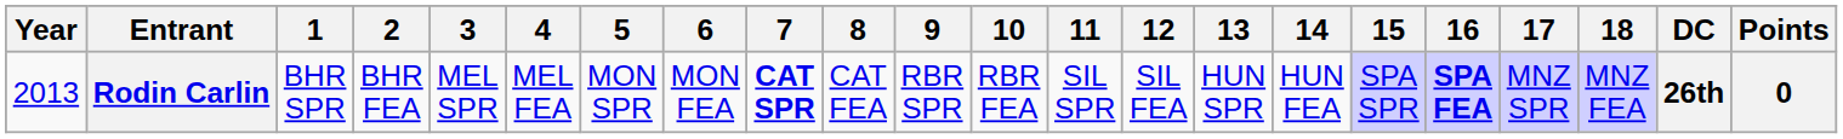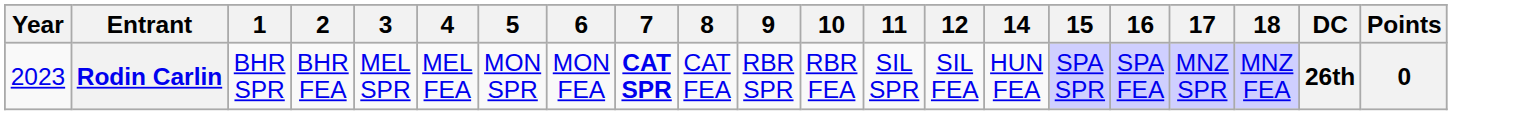 <table class="wikitable" style="text-align:center; font-size:85%">
 <tr>
 <th>Year</th>
 <th>Entrant</th>
 <th>1</th>
 <th>2</th>
 <th>3</th>
 <th>4</th>
 <th>5</th>
 <th>6</th>
 <th>7</th>
 <th>8</th>
 <th>9</th>
 <th>10</th>
 <th>11</th>
 <th>12</th>
-<th>13</th>
 <th>14</th>
 <th>15</th>
 <th>16</th>
 <th>17</th>
 <th>18</th>
 <th>DC</th>
 <th>Points</th>
 </tr>
 <tr>
-<td><a href='#'>2013</a></td>
+<td><a href='#'>2023</a></td>
 <th nowrap><a href='#'>Rodin Carlin</a></th>
 <td style="background:#;"><a href='#'>BHR<br>SPR</a></td>
 <td style="background:#;"><a href='#'>BHR<br>FEA</a></td>
 <td style="background:#;"><a href='#'>MEL<br>SPR</a></td>
 <td style="background:#;"><a href='#'>MEL<br>FEA</a></td>
 <td style="background:#;"><a href='#'>MON<br>SPR</a></td>
 <td style="background:#;"><a href='#'>MON<br>FEA</a></td>
 <td style="background:#;"><strong><a href='#'>CAT<br>SPR</a></strong></td>
 <td style="background:#;"><a href='#'>CAT<br>FEA</a></td>
 <td style="background:#;"><a href='#'>RBR<br>SPR</a></td>
 <td style="background:#;"><a href='#'>RBR<br>FEA</a></td>
 <td style="background:#;"><a href='#'>SIL<br>SPR</a></td>
 <td style="background:#;"><a href='#'>SIL<br>FEA</a></td>
-<td style="background:#;"><a href='#'>HUN<br>SPR</a></td>
 <td style="background:#;"><a href='#'>HUN<br>FEA</a></td>
 <td style="background:#CFCFFF;"><a href='#'>SPA<br>SPR</a><br></td>
-<td style="background:#CFCFFF;"><strong><a href='#'>SPA<br>FEA</a><br></strong></td>
+<td style="background:#CFCFFF;"><a href='#'>SPA<br>FEA</a><br></td>
 <td style="background:#CFCFFF;"><a href='#'>MNZ<br>SPR</a><br></td>
 <td style="background:#CFCFFF;"><a href='#'>MNZ<br>FEA</a><br></td>
 <th>26th</th>
 <th>0</th>
 </tr>
 </table>
